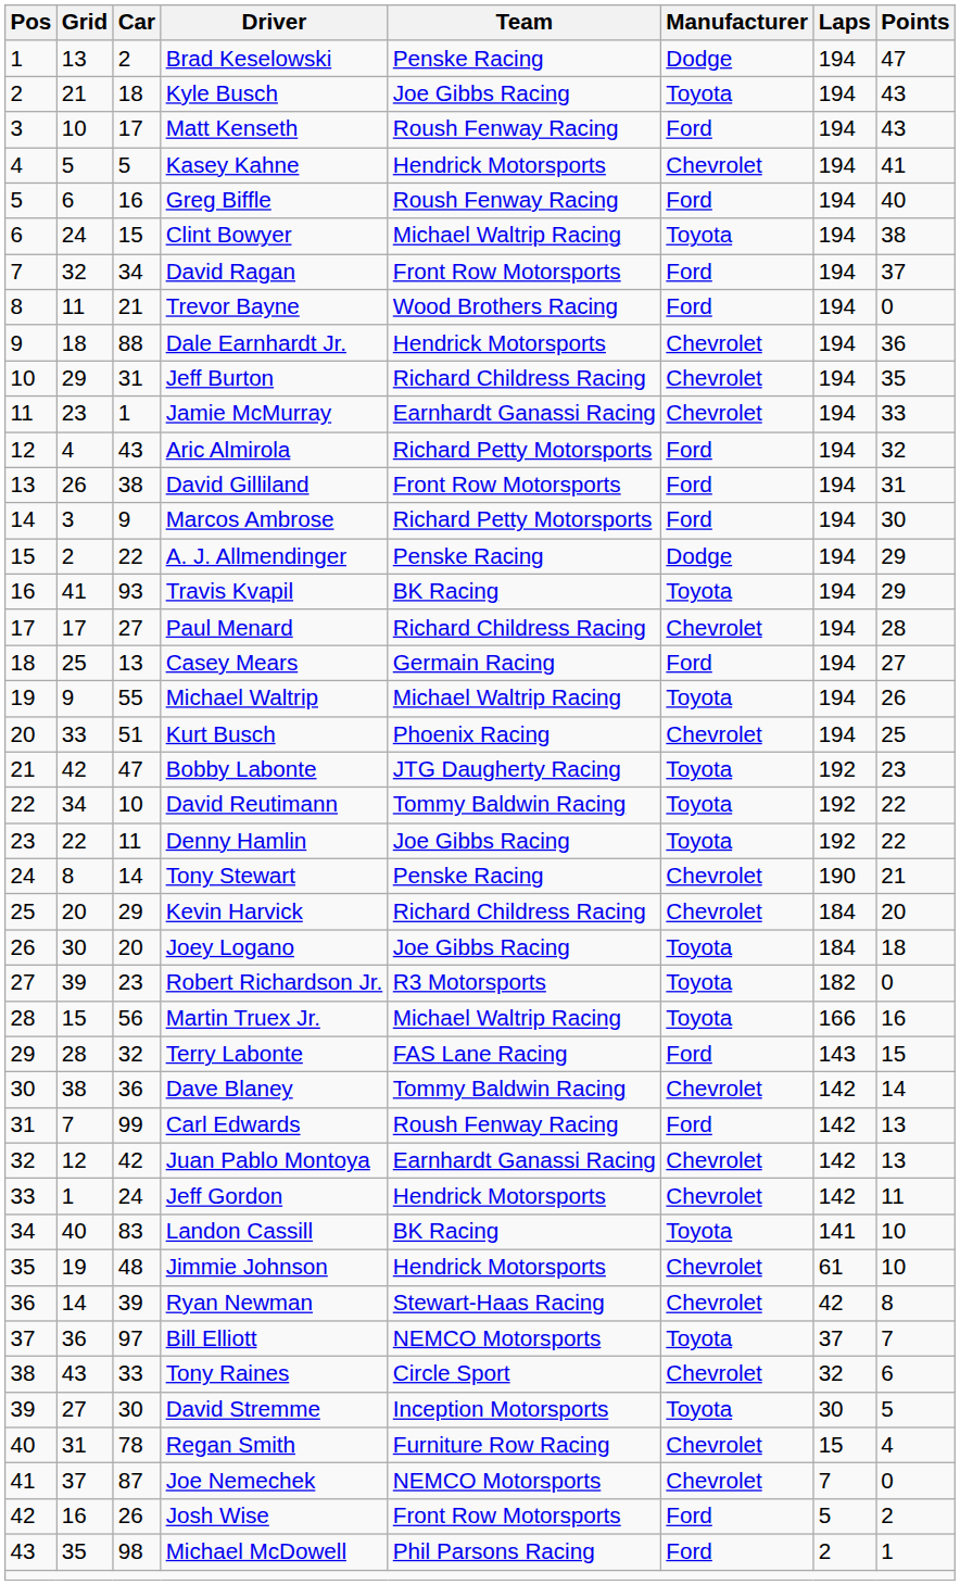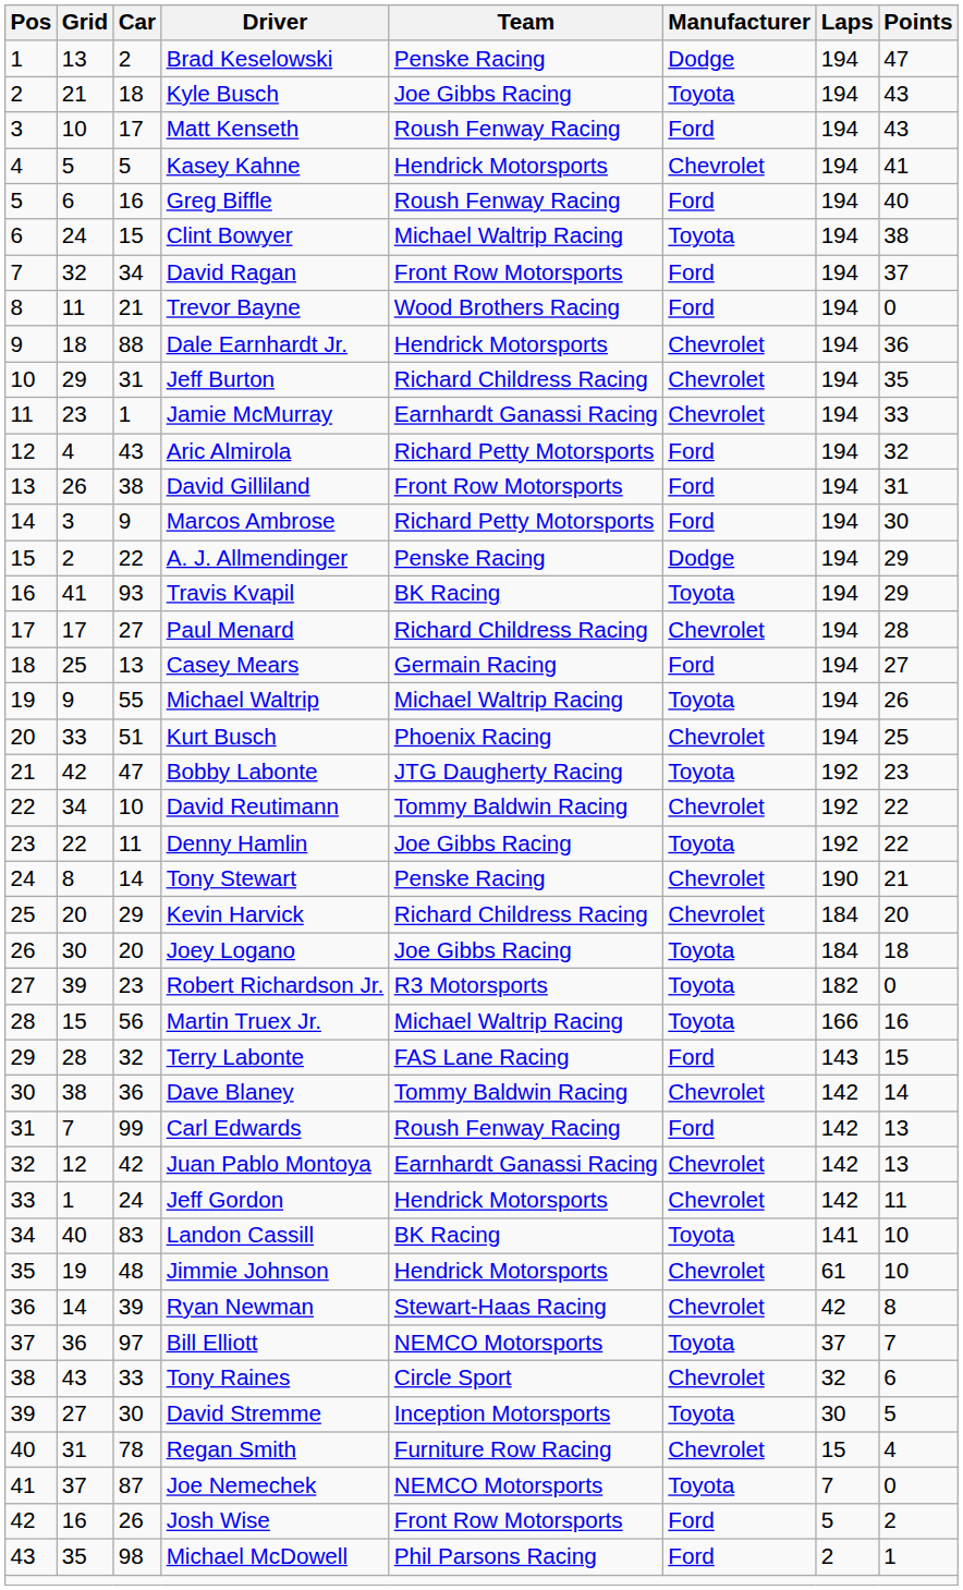 <table class="wikitable" border="1">
 <tr>
 <th>Pos</th>
 <th>Grid</th>
 <th>Car</th>
 <th>Driver</th>
 <th>Team</th>
 <th>Manufacturer</th>
 <th>Laps</th>
 <th>Points</th>
 </tr>
 <tr>
 <td>1</td>
 <td>13</td>
 <td>2</td>
 <td><a href='#'>Brad Keselowski</a></td>
 <td><a href='#'>Penske Racing</a></td>
 <td><a href='#'>Dodge</a></td>
 <td>194</td>
 <td>47</td>
 </tr>
 <tr>
 <td>2</td>
 <td>21</td>
 <td>18</td>
 <td><a href='#'>Kyle Busch</a></td>
 <td><a href='#'>Joe Gibbs Racing</a></td>
 <td><a href='#'>Toyota</a></td>
 <td>194</td>
 <td>43</td>
 </tr>
 <tr>
 <td>3</td>
 <td>10</td>
 <td>17</td>
 <td><a href='#'>Matt Kenseth</a></td>
 <td><a href='#'>Roush Fenway Racing</a></td>
 <td><a href='#'>Ford</a></td>
 <td>194</td>
 <td>43</td>
 </tr>
 <tr>
 <td>4</td>
 <td>5</td>
 <td>5</td>
 <td><a href='#'>Kasey Kahne</a></td>
 <td><a href='#'>Hendrick Motorsports</a></td>
 <td><a href='#'>Chevrolet</a></td>
 <td>194</td>
 <td>41</td>
 </tr>
 <tr>
 <td>5</td>
 <td>6</td>
 <td>16</td>
 <td><a href='#'>Greg Biffle</a></td>
 <td><a href='#'>Roush Fenway Racing</a></td>
 <td><a href='#'>Ford</a></td>
 <td>194</td>
 <td>40</td>
 </tr>
 <tr>
 <td>6</td>
 <td>24</td>
 <td>15</td>
 <td><a href='#'>Clint Bowyer</a></td>
 <td><a href='#'>Michael Waltrip Racing</a></td>
 <td><a href='#'>Toyota</a></td>
 <td>194</td>
 <td>38</td>
 </tr>
 <tr>
 <td>7</td>
 <td>32</td>
 <td>34</td>
 <td><a href='#'>David Ragan</a></td>
 <td><a href='#'>Front Row Motorsports</a></td>
 <td><a href='#'>Ford</a></td>
 <td>194</td>
 <td>37</td>
 </tr>
 <tr>
 <td>8</td>
 <td>11</td>
 <td>21</td>
 <td><a href='#'>Trevor Bayne</a></td>
 <td><a href='#'>Wood Brothers Racing</a></td>
 <td><a href='#'>Ford</a></td>
 <td>194</td>
 <td>0</td>
 </tr>
 <tr>
 <td>9</td>
 <td>18</td>
 <td>88</td>
 <td><a href='#'>Dale Earnhardt Jr.</a></td>
 <td><a href='#'>Hendrick Motorsports</a></td>
 <td><a href='#'>Chevrolet</a></td>
 <td>194</td>
 <td>36</td>
 </tr>
 <tr>
 <td>10</td>
 <td>29</td>
 <td>31</td>
 <td><a href='#'>Jeff Burton</a></td>
 <td><a href='#'>Richard Childress Racing</a></td>
 <td><a href='#'>Chevrolet</a></td>
 <td>194</td>
 <td>35</td>
 </tr>
 <tr>
 <td>11</td>
 <td>23</td>
 <td>1</td>
 <td><a href='#'>Jamie McMurray</a></td>
 <td><a href='#'>Earnhardt Ganassi Racing</a></td>
 <td><a href='#'>Chevrolet</a></td>
 <td>194</td>
 <td>33</td>
 </tr>
 <tr>
 <td>12</td>
 <td>4</td>
 <td>43</td>
 <td><a href='#'>Aric Almirola</a></td>
 <td><a href='#'>Richard Petty Motorsports</a></td>
 <td><a href='#'>Ford</a></td>
 <td>194</td>
 <td>32</td>
 </tr>
 <tr>
 <td>13</td>
 <td>26</td>
 <td>38</td>
 <td><a href='#'>David Gilliland</a></td>
 <td><a href='#'>Front Row Motorsports</a></td>
 <td><a href='#'>Ford</a></td>
 <td>194</td>
 <td>31</td>
 </tr>
 <tr>
 <td>14</td>
 <td>3</td>
 <td>9</td>
 <td><a href='#'>Marcos Ambrose</a></td>
 <td><a href='#'>Richard Petty Motorsports</a></td>
 <td><a href='#'>Ford</a></td>
 <td>194</td>
 <td>30</td>
 </tr>
 <tr>
 <td>15</td>
 <td>2</td>
 <td>22</td>
 <td><a href='#'>A. J. Allmendinger</a></td>
 <td><a href='#'>Penske Racing</a></td>
 <td><a href='#'>Dodge</a></td>
 <td>194</td>
 <td>29</td>
 </tr>
 <tr>
 <td>16</td>
 <td>41</td>
 <td>93</td>
 <td><a href='#'>Travis Kvapil</a></td>
 <td><a href='#'>BK Racing</a></td>
 <td><a href='#'>Toyota</a></td>
 <td>194</td>
 <td>29</td>
 </tr>
 <tr>
 <td>17</td>
 <td>17</td>
 <td>27</td>
 <td><a href='#'>Paul Menard</a></td>
 <td><a href='#'>Richard Childress Racing</a></td>
 <td><a href='#'>Chevrolet</a></td>
 <td>194</td>
 <td>28</td>
 </tr>
 <tr>
 <td>18</td>
 <td>25</td>
 <td>13</td>
 <td><a href='#'>Casey Mears</a></td>
 <td><a href='#'>Germain Racing</a></td>
 <td><a href='#'>Ford</a></td>
 <td>194</td>
 <td>27</td>
 </tr>
 <tr>
 <td>19</td>
 <td>9</td>
 <td>55</td>
 <td><a href='#'>Michael Waltrip</a></td>
 <td><a href='#'>Michael Waltrip Racing</a></td>
 <td><a href='#'>Toyota</a></td>
 <td>194</td>
 <td>26</td>
 </tr>
 <tr>
 <td>20</td>
 <td>33</td>
 <td>51</td>
 <td><a href='#'>Kurt Busch</a></td>
 <td><a href='#'>Phoenix Racing</a></td>
 <td><a href='#'>Chevrolet</a></td>
 <td>194</td>
 <td>25</td>
 </tr>
 <tr>
 <td>21</td>
 <td>42</td>
 <td>47</td>
 <td><a href='#'>Bobby Labonte</a></td>
 <td><a href='#'>JTG Daugherty Racing</a></td>
 <td><a href='#'>Toyota</a></td>
 <td>192</td>
 <td>23</td>
 </tr>
 <tr>
 <td>22</td>
 <td>34</td>
 <td>10</td>
 <td><a href='#'>David Reutimann</a></td>
 <td><a href='#'>Tommy Baldwin Racing</a></td>
-<td><a href='#'>Toyota</a></td>
+<td><a href='#'>Chevrolet</a></td>
 <td>192</td>
 <td>22</td>
 </tr>
 <tr>
 <td>23</td>
 <td>22</td>
 <td>11</td>
 <td><a href='#'>Denny Hamlin</a></td>
 <td><a href='#'>Joe Gibbs Racing</a></td>
 <td><a href='#'>Toyota</a></td>
 <td>192</td>
 <td>22</td>
 </tr>
 <tr>
 <td>24</td>
 <td>8</td>
 <td>14</td>
 <td><a href='#'>Tony Stewart</a></td>
 <td><a href='#'>Penske Racing</a></td>
 <td><a href='#'>Chevrolet</a></td>
 <td>190</td>
 <td>21</td>
 </tr>
 <tr>
 <td>25</td>
 <td>20</td>
 <td>29</td>
 <td><a href='#'>Kevin Harvick</a></td>
 <td><a href='#'>Richard Childress Racing</a></td>
 <td><a href='#'>Chevrolet</a></td>
 <td>184</td>
 <td>20</td>
 </tr>
 <tr>
 <td>26</td>
 <td>30</td>
 <td>20</td>
 <td><a href='#'>Joey Logano</a></td>
 <td><a href='#'>Joe Gibbs Racing</a></td>
 <td><a href='#'>Toyota</a></td>
 <td>184</td>
 <td>18</td>
 </tr>
 <tr>
 <td>27</td>
 <td>39</td>
 <td>23</td>
 <td><a href='#'>Robert Richardson Jr.</a></td>
 <td><a href='#'>R3 Motorsports</a></td>
 <td><a href='#'>Toyota</a></td>
 <td>182</td>
 <td>0</td>
 </tr>
 <tr>
 <td>28</td>
 <td>15</td>
 <td>56</td>
 <td><a href='#'>Martin Truex Jr.</a></td>
 <td><a href='#'>Michael Waltrip Racing</a></td>
 <td><a href='#'>Toyota</a></td>
 <td>166</td>
 <td>16</td>
 </tr>
 <tr>
 <td>29</td>
 <td>28</td>
 <td>32</td>
 <td><a href='#'>Terry Labonte</a></td>
 <td><a href='#'>FAS Lane Racing</a></td>
 <td><a href='#'>Ford</a></td>
 <td>143</td>
 <td>15</td>
 </tr>
 <tr>
 <td>30</td>
 <td>38</td>
 <td>36</td>
 <td><a href='#'>Dave Blaney</a></td>
 <td><a href='#'>Tommy Baldwin Racing</a></td>
 <td><a href='#'>Chevrolet</a></td>
 <td>142</td>
 <td>14</td>
 </tr>
 <tr>
 <td>31</td>
 <td>7</td>
 <td>99</td>
 <td><a href='#'>Carl Edwards</a></td>
 <td><a href='#'>Roush Fenway Racing</a></td>
 <td><a href='#'>Ford</a></td>
 <td>142</td>
 <td>13</td>
 </tr>
 <tr>
 <td>32</td>
 <td>12</td>
 <td>42</td>
 <td><a href='#'>Juan Pablo Montoya</a></td>
 <td><a href='#'>Earnhardt Ganassi Racing</a></td>
 <td><a href='#'>Chevrolet</a></td>
 <td>142</td>
 <td>13</td>
 </tr>
 <tr>
 <td>33</td>
 <td>1</td>
 <td>24</td>
 <td><a href='#'>Jeff Gordon</a></td>
 <td><a href='#'>Hendrick Motorsports</a></td>
 <td><a href='#'>Chevrolet</a></td>
 <td>142</td>
 <td>11</td>
 </tr>
 <tr>
 <td>34</td>
 <td>40</td>
 <td>83</td>
 <td><a href='#'>Landon Cassill</a></td>
 <td><a href='#'>BK Racing</a></td>
 <td><a href='#'>Toyota</a></td>
 <td>141</td>
 <td>10</td>
 </tr>
 <tr>
 <td>35</td>
 <td>19</td>
 <td>48</td>
 <td><a href='#'>Jimmie Johnson</a></td>
 <td><a href='#'>Hendrick Motorsports</a></td>
 <td><a href='#'>Chevrolet</a></td>
 <td>61</td>
 <td>10</td>
 </tr>
 <tr>
 <td>36</td>
 <td>14</td>
 <td>39</td>
 <td><a href='#'>Ryan Newman</a></td>
 <td><a href='#'>Stewart-Haas Racing</a></td>
 <td><a href='#'>Chevrolet</a></td>
 <td>42</td>
 <td>8</td>
 </tr>
 <tr>
 <td>37</td>
 <td>36</td>
 <td>97</td>
 <td><a href='#'>Bill Elliott</a></td>
 <td><a href='#'>NEMCO Motorsports</a></td>
 <td><a href='#'>Toyota</a></td>
 <td>37</td>
 <td>7</td>
 </tr>
 <tr>
 <td>38</td>
 <td>43</td>
 <td>33</td>
 <td><a href='#'>Tony Raines</a></td>
 <td><a href='#'>Circle Sport</a></td>
 <td><a href='#'>Chevrolet</a></td>
 <td>32</td>
 <td>6</td>
 </tr>
 <tr>
 <td>39</td>
 <td>27</td>
 <td>30</td>
 <td><a href='#'>David Stremme</a></td>
 <td><a href='#'>Inception Motorsports</a></td>
 <td><a href='#'>Toyota</a></td>
 <td>30</td>
 <td>5</td>
 </tr>
 <tr>
 <td>40</td>
 <td>31</td>
 <td>78</td>
 <td><a href='#'>Regan Smith</a></td>
 <td><a href='#'>Furniture Row Racing</a></td>
 <td><a href='#'>Chevrolet</a></td>
 <td>15</td>
 <td>4</td>
 </tr>
 <tr>
 <td>41</td>
 <td>37</td>
 <td>87</td>
 <td><a href='#'>Joe Nemechek</a></td>
 <td><a href='#'>NEMCO Motorsports</a></td>
-<td><a href='#'>Chevrolet</a></td>
+<td><a href='#'>Toyota</a></td>
 <td>7</td>
 <td>0</td>
 </tr>
 <tr>
 <td>42</td>
 <td>16</td>
 <td>26</td>
 <td><a href='#'>Josh Wise</a></td>
 <td><a href='#'>Front Row Motorsports</a></td>
 <td><a href='#'>Ford</a></td>
 <td>5</td>
 <td>2</td>
 </tr>
 <tr>
 <td>43</td>
 <td>35</td>
 <td>98</td>
 <td><a href='#'>Michael McDowell</a></td>
 <td><a href='#'>Phil Parsons Racing</a></td>
 <td><a href='#'>Ford</a></td>
 <td>2</td>
 <td>1</td>
 </tr>
 <tr class="sortbottom">
 <td colspan="9"></td>
 </tr>
 </table>
